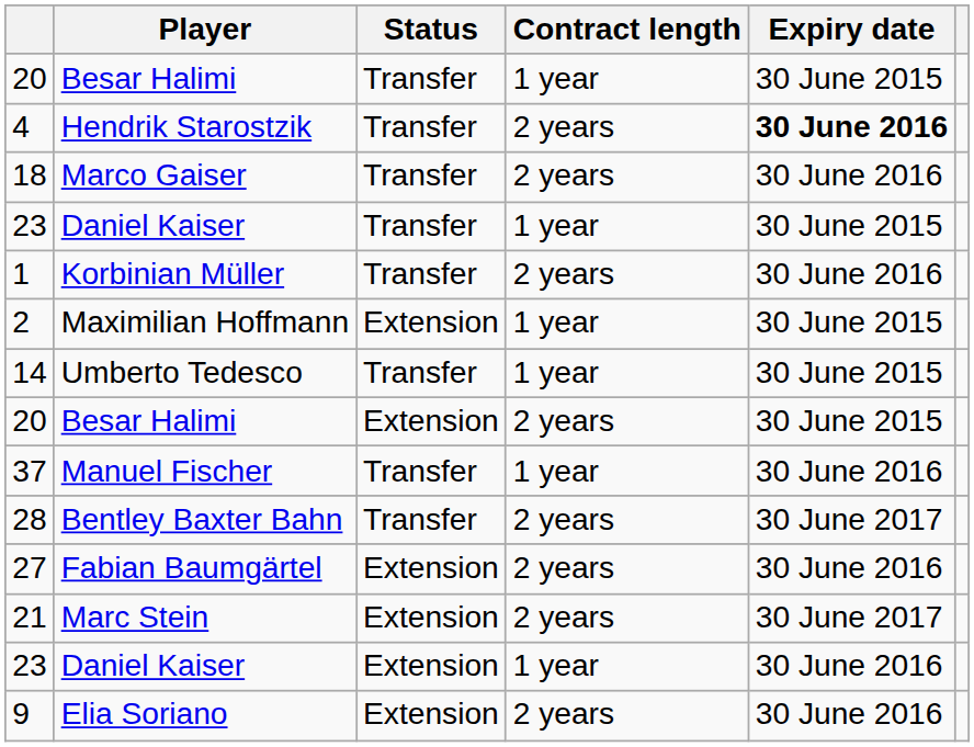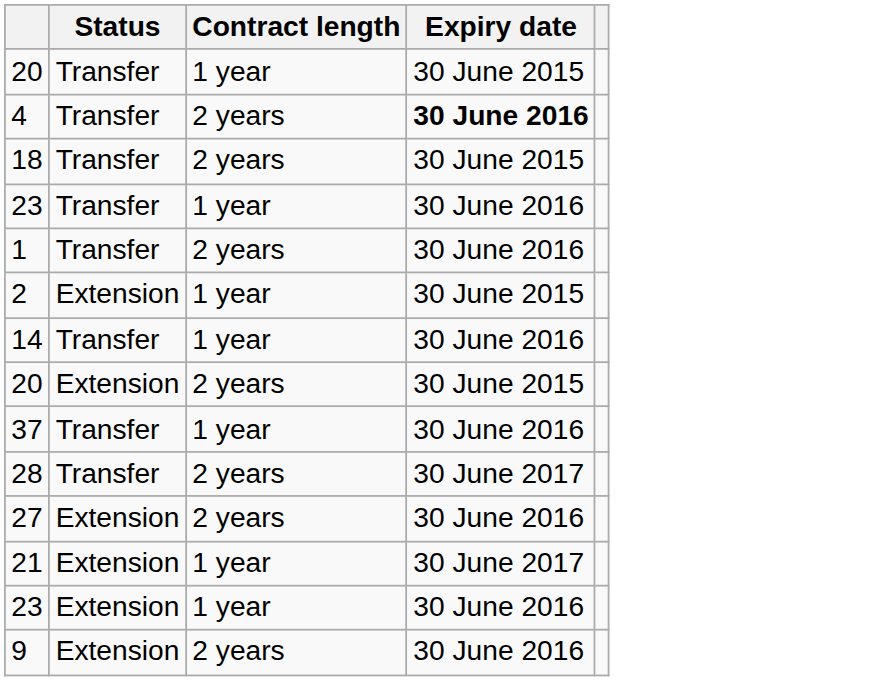 <table class="wikitable">
 <tr>
 <th></th>
-<th>Player</th>
 <th>Status</th>
 <th>Contract length</th>
 <th>Expiry date</th>
 <th></th>
 </tr>
 <tr>
 <td>20</td>
-<td><a href='#'>Besar Halimi</a></td>
 <td>Transfer</td>
 <td>1 year</td>
 <td>30 June 2015</td>
 <td></td>
 </tr>
 <tr>
 <td>4</td>
-<td><a href='#'>Hendrik Starostzik</a></td>
 <td>Transfer</td>
 <td>2 years</td>
 <td><strong>30 June 2016</strong></td>
 <td></td>
 </tr>
 <tr>
 <td>18</td>
-<td><a href='#'>Marco Gaiser</a></td>
 <td>Transfer</td>
 <td>2 years</td>
+<td>30 June 2015</td>
+<td></td>
+</tr>
+<tr>
+<td>23</td>
+<td>Transfer</td>
+<td>1 year</td>
 <td>30 June 2016</td>
 <td></td>
 </tr>
 <tr>
-<td>23</td>
-<td><a href='#'>Daniel Kaiser</a></td>
-<td>Transfer</td>
-<td>1 year</td>
-<td>30 June 2015</td>
-<td></td>
-</tr>
-<tr>
 <td>1</td>
-<td><a href='#'>Korbinian Müller</a></td>
 <td>Transfer</td>
 <td>2 years</td>
 <td>30 June 2016</td>
 <td></td>
 </tr>
 <tr>
 <td>2</td>
-<td>Maximilian Hoffmann</td>
 <td>Extension</td>
 <td>1 year</td>
 <td>30 June 2015</td>
 <td></td>
 </tr>
 <tr>
 <td>14</td>
-<td>Umberto Tedesco</td>
 <td>Transfer</td>
 <td>1 year</td>
-<td>30 June 2015</td>
+<td>30 June 2016</td>
 <td></td>
 </tr>
 <tr>
 <td>20</td>
-<td><a href='#'>Besar Halimi</a></td>
 <td>Extension</td>
 <td>2 years</td>
 <td>30 June 2015</td>
 <td></td>
 </tr>
 <tr>
 <td>37</td>
-<td><a href='#'>Manuel Fischer</a></td>
 <td>Transfer</td>
 <td>1 year</td>
 <td>30 June 2016</td>
 <td></td>
 </tr>
 <tr>
 <td>28</td>
-<td><a href='#'>Bentley Baxter Bahn</a></td>
 <td>Transfer</td>
 <td>2 years</td>
 <td>30 June 2017</td>
 <td></td>
 </tr>
 <tr>
 <td>27</td>
-<td><a href='#'>Fabian Baumgärtel</a></td>
 <td>Extension</td>
 <td>2 years</td>
 <td>30 June 2016</td>
 <td></td>
 </tr>
 <tr>
 <td>21</td>
-<td><a href='#'>Marc Stein</a></td>
 <td>Extension</td>
-<td>2 years</td>
+<td>1 year</td>
 <td>30 June 2017</td>
 <td></td>
 </tr>
 <tr>
 <td>23</td>
-<td><a href='#'>Daniel Kaiser</a></td>
 <td>Extension</td>
 <td>1 year</td>
 <td>30 June 2016</td>
 <td></td>
 </tr>
 <tr>
 <td>9</td>
-<td><a href='#'>Elia Soriano</a></td>
 <td>Extension</td>
 <td>2 years</td>
 <td>30 June 2016</td>
 <td></td>
 </tr>
 </table>
